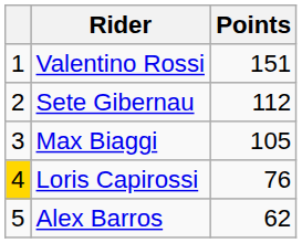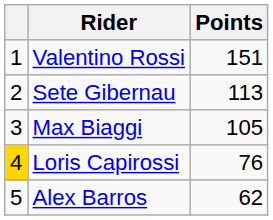 <table class="wikitable" style="font-size: 95%;">
 <tr>
 <th></th>
 <th>Rider</th>
 <th>Points</th>
 </tr>
 <tr>
 <td align=center>1</td>
 <td> <a href='#'>Valentino Rossi</a></td>
 <td align=right>151</td>
 </tr>
 <tr>
 <td align=center>2</td>
 <td> <a href='#'>Sete Gibernau</a></td>
-<td align=right>112</td>
+<td align=right>113</td>
 </tr>
 <tr>
 <td align=center>3</td>
 <td> <a href='#'>Max Biaggi</a></td>
 <td align=right>105</td>
 </tr>
 <tr>
 <td align=center style="background: gold;">4</td>
 <td> <a href='#'>Loris Capirossi</a></td>
 <td align=right>76</td>
 </tr>
 <tr>
 <td align=center>5</td>
 <td> <a href='#'>Alex Barros</a></td>
 <td align=right>62</td>
 </tr>
 </table>
